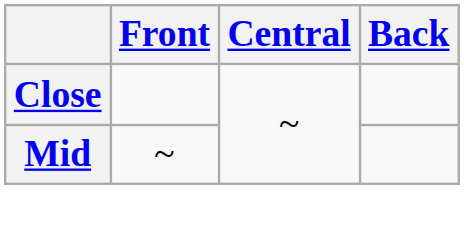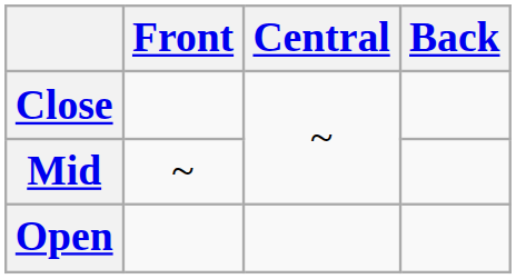 <table class="wikitable" style="text-align:center">
 <tr>
 <th></th>
 <th><a href='#'>Front</a></th>
 <th><a href='#'>Central</a></th>
 <th><a href='#'>Back</a></th>
 </tr>
 <tr>
 <th><a href='#'>Close</a></th>
 <td></td>
 <td rowspan="2"> ~ </td>
 <td></td>
 </tr>
 <tr>
 <th><a href='#'>Mid</a></th>
 <td> ~ </td>
 <td></td>
 </tr>
+<tr>
+<th><a href='#'>Open</a></th>
+<td></td>
+<td></td>
+<td></td>
+</tr>
 </table>
